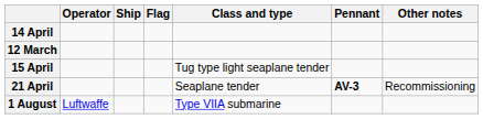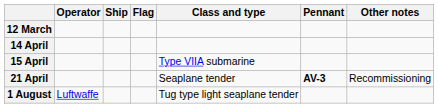 <table class="wikitable">
 <tr>
 <th></th>
 <th>Operator</th>
 <th>Ship</th>
 <th>Flag</th>
 <th>Class and type</th>
 <th>Pennant</th>
 <th>Other notes</th>
 </tr>
 <tr ---->
-<th>14 April</th>
+<th>12 March</th>
 <td></td>
 <td><strong></strong></td>
 <td></td>
 <td></td>
 <td></td>
 <td></td>
 </tr>
 <tr ---->
-<th>12 March</th>
+<th>14 April</th>
 <td></td>
 <td><strong></strong></td>
 <td></td>
 <td></td>
 <td></td>
 <td></td>
 </tr>
 <tr ---->
 <th>15 April</th>
 <td></td>
 <td><strong></strong></td>
 <td></td>
-<td>Tug type light seaplane tender</td>
+<td><a href='#'>Type VIIA</a> submarine</td>
 <td></td>
 <td></td>
 </tr>
 <tr --->
 <th>21 April</th>
 <td></td>
 <td><strong></strong></td>
 <td></td>
 <td>Seaplane tender</td>
 <td><strong>AV-3</strong></td>
 <td>Recommissioning</td>
 </tr>
 <tr ---->
 <th>1 August</th>
 <td><a href='#'>Luftwaffe</a></td>
 <td><strong></strong></td>
 <td></td>
-<td><a href='#'>Type VIIA</a> submarine</td>
+<td>Tug type light seaplane tender</td>
 <td></td>
 <td></td>
 </tr>
 </table>
